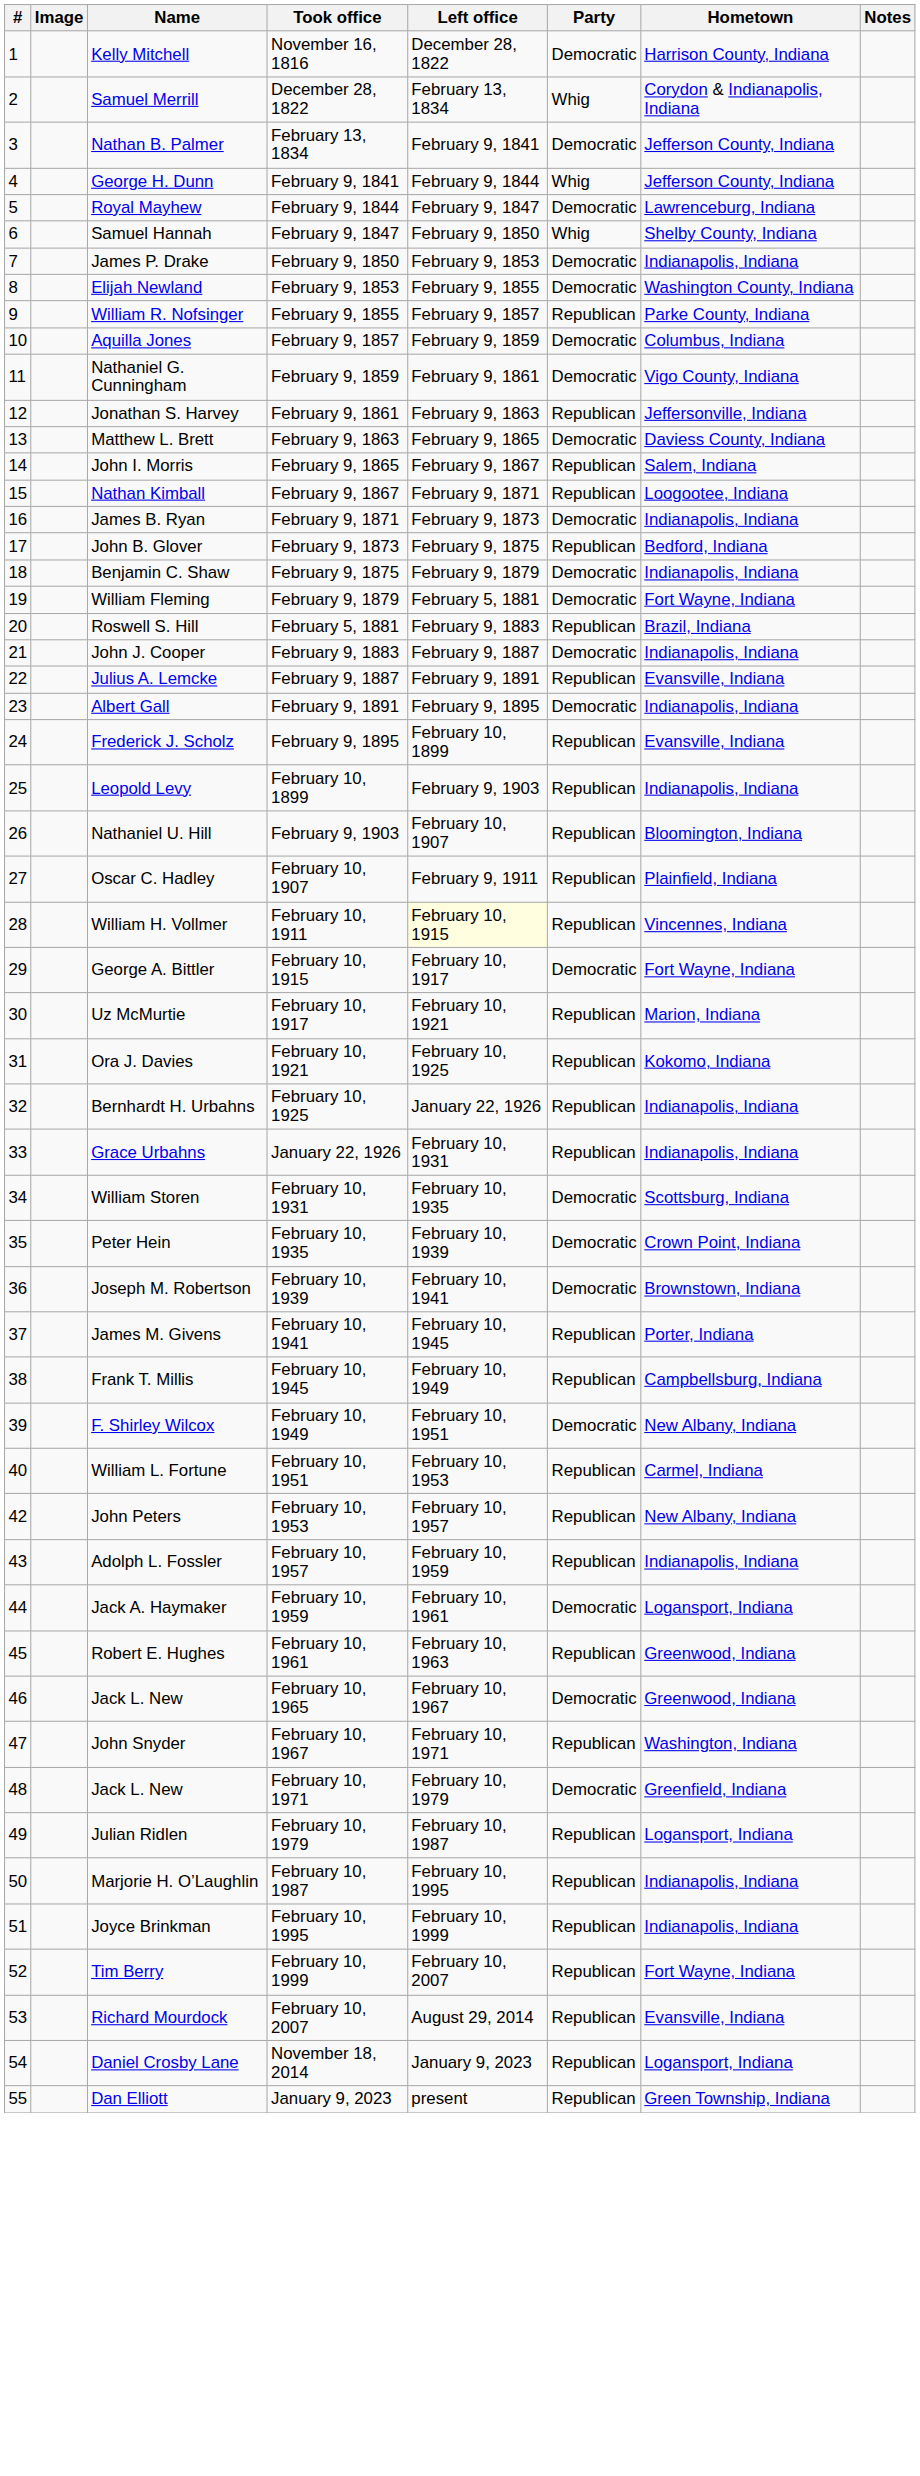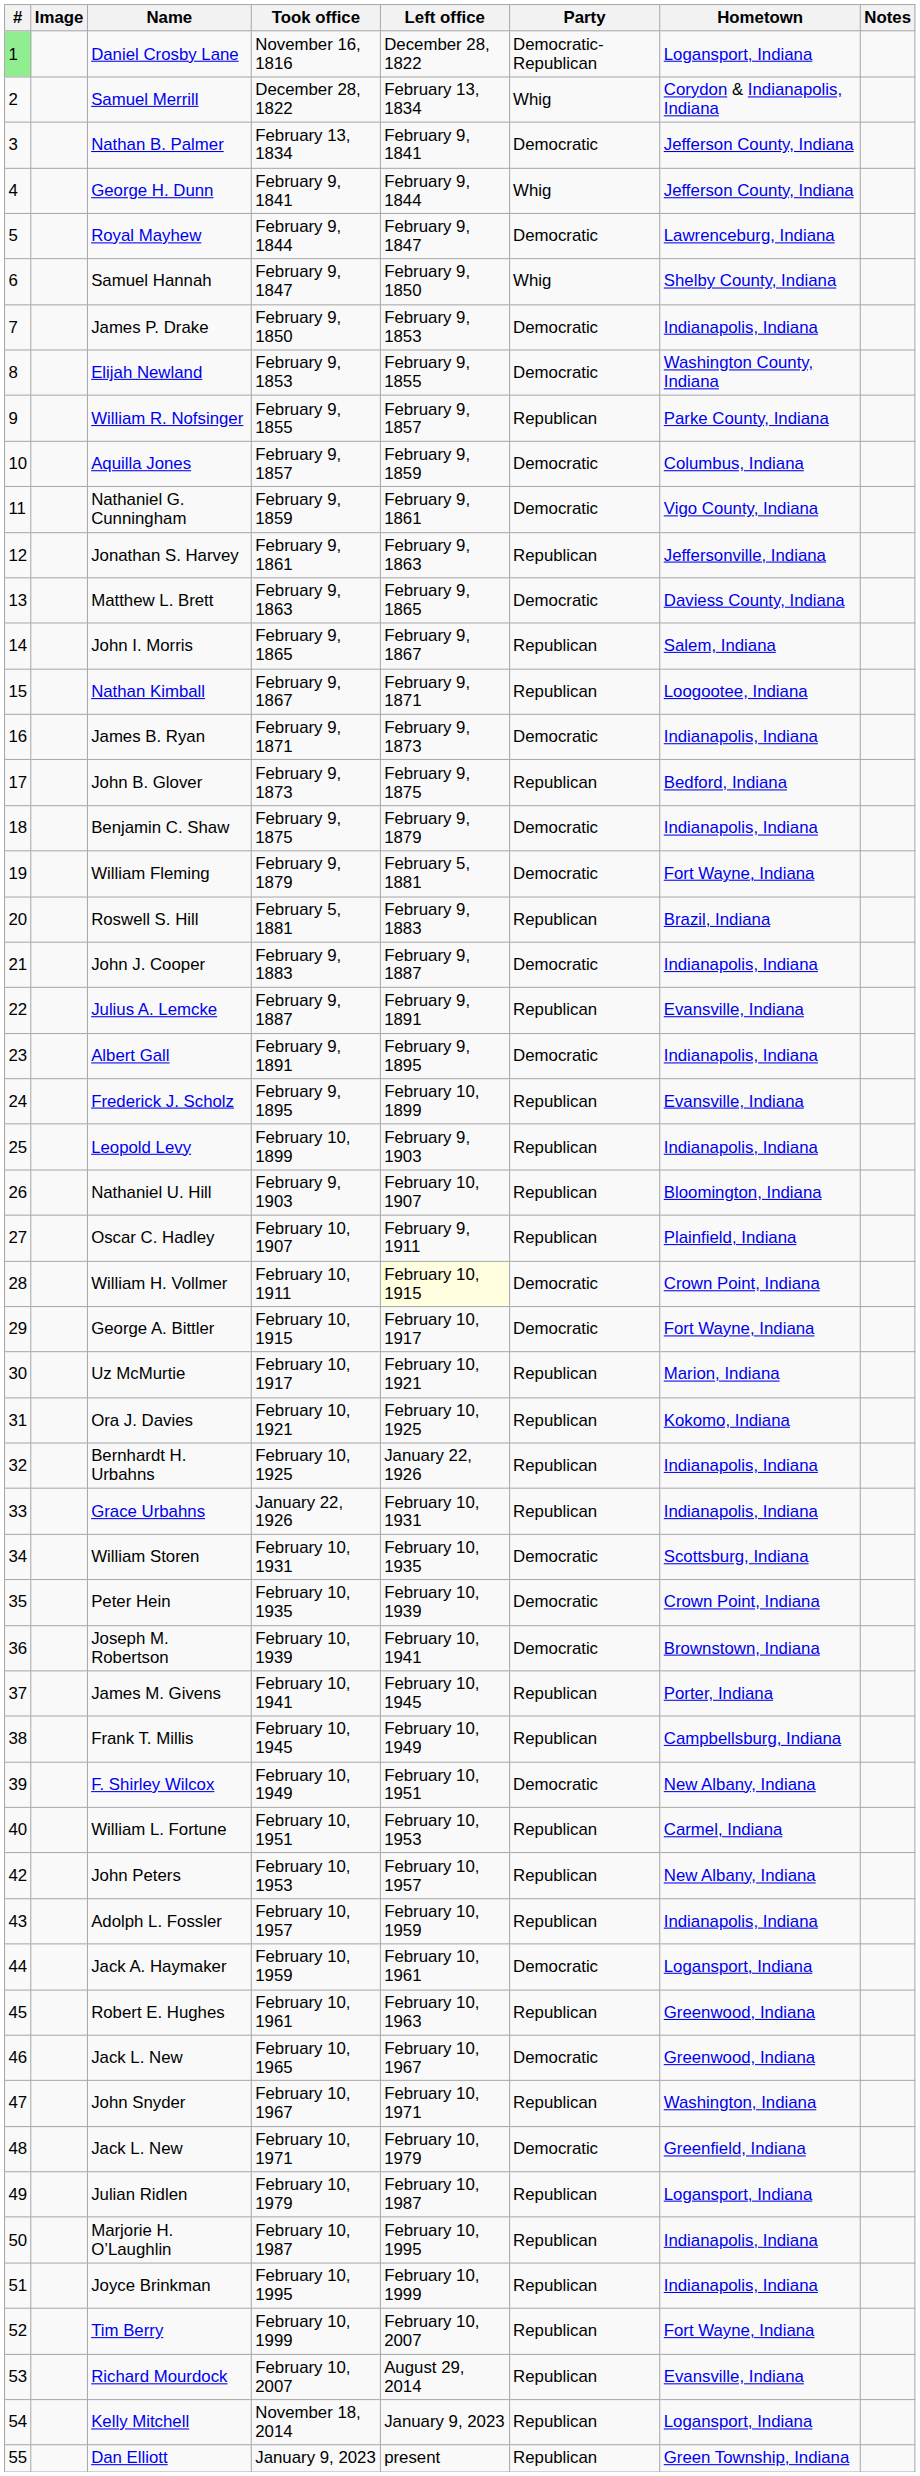 <table class="wikitable sortable">
 <tr>
 <th>#</th>
 <th>Image</th>
 <th>Name</th>
 <th>Took office</th>
 <th>Left office</th>
 <th>Party</th>
 <th>Hometown</th>
 <th>Notes</th>
 </tr>
 <tr>
-<td>1</td>
+<td style="background: lightgreen;">1</td>
 <td></td>
-<td><a href='#'>Kelly Mitchell</a></td>
+<td><a href='#'>Daniel Crosby Lane</a></td>
 <td>November 16, 1816</td>
 <td>December 28, 1822</td>
-<td>Democratic</td>
-<td><a href='#'>Harrison County, Indiana</a></td>
+<td>Democratic-Republican</td>
+<td><a href='#'>Logansport, Indiana</a></td>
 <td></td>
 </tr>
 <tr>
 <td>2</td>
 <td></td>
 <td><a href='#'>Samuel Merrill</a></td>
 <td>December 28, 1822</td>
 <td>February 13, 1834</td>
 <td>Whig</td>
 <td><a href='#'>Corydon</a> & <a href='#'>Indianapolis, Indiana</a></td>
 <td></td>
 </tr>
 <tr>
 <td>3</td>
 <td></td>
 <td><a href='#'>Nathan B. Palmer</a></td>
 <td>February 13, 1834</td>
 <td>February 9, 1841</td>
 <td>Democratic</td>
 <td><a href='#'>Jefferson County, Indiana</a></td>
 <td></td>
 </tr>
 <tr>
 <td>4</td>
 <td></td>
 <td><a href='#'>George H. Dunn</a></td>
 <td>February 9, 1841</td>
 <td>February 9, 1844</td>
 <td>Whig</td>
 <td><a href='#'>Jefferson County, Indiana</a></td>
 <td></td>
 </tr>
 <tr>
 <td>5</td>
 <td></td>
 <td><a href='#'>Royal Mayhew</a></td>
 <td>February 9, 1844</td>
 <td>February 9, 1847</td>
 <td>Democratic</td>
 <td><a href='#'>Lawrenceburg, Indiana</a></td>
 <td></td>
 </tr>
 <tr>
 <td>6</td>
 <td></td>
 <td>Samuel Hannah</td>
 <td>February 9, 1847</td>
 <td>February 9, 1850</td>
 <td>Whig</td>
 <td><a href='#'>Shelby County, Indiana</a></td>
 <td></td>
 </tr>
 <tr>
 <td>7</td>
 <td></td>
 <td>James P. Drake</td>
 <td>February 9, 1850</td>
 <td>February 9, 1853</td>
 <td>Democratic</td>
 <td><a href='#'>Indianapolis, Indiana</a></td>
 <td></td>
 </tr>
 <tr>
 <td>8</td>
 <td></td>
 <td><a href='#'>Elijah Newland</a></td>
 <td>February 9, 1853</td>
 <td>February 9, 1855</td>
 <td>Democratic</td>
 <td><a href='#'>Washington County, Indiana</a></td>
 <td></td>
 </tr>
 <tr>
 <td>9</td>
 <td></td>
 <td><a href='#'>William R. Nofsinger</a></td>
 <td>February 9, 1855</td>
 <td>February 9, 1857</td>
 <td>Republican</td>
 <td><a href='#'>Parke County, Indiana</a></td>
 <td></td>
 </tr>
 <tr>
 <td>10</td>
 <td></td>
 <td><a href='#'>Aquilla Jones</a></td>
 <td>February 9, 1857</td>
 <td>February 9, 1859</td>
 <td>Democratic</td>
 <td><a href='#'>Columbus, Indiana</a></td>
 <td></td>
 </tr>
 <tr>
 <td>11</td>
 <td></td>
 <td>Nathaniel G. Cunningham</td>
 <td>February 9, 1859</td>
 <td>February 9, 1861</td>
 <td>Democratic</td>
 <td><a href='#'>Vigo County, Indiana</a></td>
 <td></td>
 </tr>
 <tr>
 <td>12</td>
 <td></td>
 <td>Jonathan S. Harvey</td>
 <td>February 9, 1861</td>
 <td>February 9, 1863</td>
 <td>Republican</td>
 <td><a href='#'>Jeffersonville, Indiana</a></td>
 <td></td>
 </tr>
 <tr>
 <td>13</td>
 <td></td>
 <td>Matthew L. Brett</td>
 <td>February 9, 1863</td>
 <td>February 9, 1865</td>
 <td>Democratic</td>
 <td><a href='#'>Daviess County, Indiana</a></td>
 <td></td>
 </tr>
 <tr>
 <td>14</td>
 <td></td>
 <td>John I. Morris</td>
 <td>February 9, 1865</td>
 <td>February 9, 1867</td>
 <td>Republican</td>
 <td><a href='#'>Salem, Indiana</a></td>
 <td></td>
 </tr>
 <tr>
 <td>15</td>
 <td></td>
 <td><a href='#'>Nathan Kimball</a></td>
 <td>February 9, 1867</td>
 <td>February 9, 1871</td>
 <td>Republican</td>
 <td><a href='#'>Loogootee, Indiana</a></td>
 <td></td>
 </tr>
 <tr>
 <td>16</td>
 <td></td>
 <td>James B. Ryan</td>
 <td>February 9, 1871</td>
 <td>February 9, 1873</td>
 <td>Democratic</td>
 <td><a href='#'>Indianapolis, Indiana</a></td>
 <td></td>
 </tr>
 <tr>
 <td>17</td>
 <td></td>
 <td>John B. Glover</td>
 <td>February 9, 1873</td>
 <td>February 9, 1875</td>
 <td>Republican</td>
 <td><a href='#'>Bedford, Indiana</a></td>
 <td></td>
 </tr>
 <tr>
 <td>18</td>
 <td></td>
 <td>Benjamin C. Shaw</td>
 <td>February 9, 1875</td>
 <td>February 9, 1879</td>
 <td>Democratic</td>
 <td><a href='#'>Indianapolis, Indiana</a></td>
 <td></td>
 </tr>
 <tr>
 <td>19</td>
 <td></td>
 <td>William Fleming</td>
 <td>February 9, 1879</td>
 <td>February 5, 1881</td>
 <td>Democratic</td>
 <td><a href='#'>Fort Wayne, Indiana</a></td>
 <td></td>
 </tr>
 <tr>
 <td>20</td>
 <td></td>
 <td>Roswell S. Hill</td>
 <td>February 5, 1881</td>
 <td>February 9, 1883</td>
 <td>Republican</td>
 <td><a href='#'>Brazil, Indiana</a></td>
 <td></td>
 </tr>
 <tr>
 <td>21</td>
 <td></td>
 <td>John J. Cooper</td>
 <td>February 9, 1883</td>
 <td>February 9, 1887</td>
 <td>Democratic</td>
 <td><a href='#'>Indianapolis, Indiana</a></td>
 <td></td>
 </tr>
 <tr>
 <td>22</td>
 <td></td>
 <td><a href='#'>Julius A. Lemcke</a></td>
 <td>February 9, 1887</td>
 <td>February 9, 1891</td>
 <td>Republican</td>
 <td><a href='#'>Evansville, Indiana</a></td>
 <td></td>
 </tr>
 <tr>
 <td>23</td>
 <td></td>
 <td><a href='#'>Albert Gall</a></td>
 <td>February 9, 1891</td>
 <td>February 9, 1895</td>
 <td>Democratic</td>
 <td><a href='#'>Indianapolis, Indiana</a></td>
 <td></td>
 </tr>
 <tr>
 <td>24</td>
 <td></td>
 <td><a href='#'>Frederick J. Scholz</a></td>
 <td>February 9, 1895</td>
 <td>February 10, 1899</td>
 <td>Republican</td>
 <td><a href='#'>Evansville, Indiana</a></td>
 <td></td>
 </tr>
 <tr>
 <td>25</td>
 <td></td>
 <td><a href='#'>Leopold Levy</a></td>
 <td>February 10, 1899</td>
 <td>February 9, 1903</td>
 <td>Republican</td>
 <td><a href='#'>Indianapolis, Indiana</a></td>
 <td></td>
 </tr>
 <tr>
 <td>26</td>
 <td></td>
 <td>Nathaniel U. Hill</td>
 <td>February 9, 1903</td>
 <td>February 10, 1907</td>
 <td>Republican</td>
 <td><a href='#'>Bloomington, Indiana</a></td>
 <td></td>
 </tr>
 <tr>
 <td>27</td>
 <td></td>
 <td>Oscar C. Hadley</td>
 <td>February 10, 1907</td>
 <td>February 9, 1911</td>
 <td>Republican</td>
 <td><a href='#'>Plainfield, Indiana</a></td>
 <td></td>
 </tr>
 <tr>
 <td>28</td>
 <td></td>
 <td>William H. Vollmer</td>
 <td>February 10, 1911</td>
 <td style="background: lightyellow;">February 10, 1915</td>
-<td>Republican</td>
-<td><a href='#'>Vincennes, Indiana</a></td>
+<td>Democratic</td>
+<td><a href='#'>Crown Point, Indiana</a></td>
 <td></td>
 </tr>
 <tr>
 <td>29</td>
 <td></td>
 <td>George A. Bittler</td>
 <td>February 10, 1915</td>
 <td>February 10, 1917</td>
 <td>Democratic</td>
 <td><a href='#'>Fort Wayne, Indiana</a></td>
 <td></td>
 </tr>
 <tr>
 <td>30</td>
 <td></td>
 <td>Uz McMurtie</td>
 <td>February 10, 1917</td>
 <td>February 10, 1921</td>
 <td>Republican</td>
 <td><a href='#'>Marion, Indiana</a></td>
 <td></td>
 </tr>
 <tr>
 <td>31</td>
 <td></td>
 <td>Ora J. Davies</td>
 <td>February 10, 1921</td>
 <td>February 10, 1925</td>
 <td>Republican</td>
 <td><a href='#'>Kokomo, Indiana</a></td>
 <td></td>
 </tr>
 <tr>
 <td>32</td>
 <td></td>
 <td>Bernhardt H. Urbahns</td>
 <td>February 10, 1925</td>
 <td>January 22, 1926</td>
 <td>Republican</td>
 <td><a href='#'>Indianapolis, Indiana</a></td>
 <td></td>
 </tr>
 <tr>
 <td>33</td>
 <td></td>
 <td><a href='#'>Grace Urbahns</a></td>
 <td>January 22, 1926</td>
 <td>February 10, 1931</td>
 <td>Republican</td>
 <td><a href='#'>Indianapolis, Indiana</a></td>
 <td></td>
 </tr>
 <tr>
 <td>34</td>
 <td></td>
 <td>William Storen</td>
 <td>February 10, 1931</td>
 <td>February 10, 1935</td>
 <td>Democratic</td>
 <td><a href='#'>Scottsburg, Indiana</a></td>
 <td></td>
 </tr>
 <tr>
 <td>35</td>
 <td></td>
 <td>Peter Hein</td>
 <td>February 10, 1935</td>
 <td>February 10, 1939</td>
 <td>Democratic</td>
 <td><a href='#'>Crown Point, Indiana</a></td>
 <td></td>
 </tr>
 <tr>
 <td>36</td>
 <td></td>
 <td>Joseph M. Robertson</td>
 <td>February 10, 1939</td>
 <td>February 10, 1941</td>
 <td>Democratic</td>
 <td><a href='#'>Brownstown, Indiana</a></td>
 <td></td>
 </tr>
 <tr>
 <td>37</td>
 <td></td>
 <td>James M. Givens</td>
 <td>February 10, 1941</td>
 <td>February 10, 1945</td>
 <td>Republican</td>
 <td><a href='#'>Porter, Indiana</a></td>
 <td></td>
 </tr>
 <tr>
 <td>38</td>
 <td></td>
 <td>Frank T. Millis</td>
 <td>February 10, 1945</td>
 <td>February 10, 1949</td>
 <td>Republican</td>
 <td><a href='#'>Campbellsburg, Indiana</a></td>
 <td></td>
 </tr>
 <tr>
 <td>39</td>
 <td></td>
 <td><a href='#'>F. Shirley Wilcox</a></td>
 <td>February 10, 1949</td>
 <td>February 10, 1951</td>
 <td>Democratic</td>
 <td><a href='#'>New Albany, Indiana</a></td>
 <td></td>
 </tr>
 <tr>
 <td>40</td>
 <td></td>
 <td>William L. Fortune</td>
 <td>February 10, 1951</td>
 <td>February 10, 1953</td>
 <td>Republican</td>
 <td><a href='#'>Carmel, Indiana</a></td>
 <td></td>
 </tr>
 <tr>
 <td>42</td>
 <td></td>
 <td>John Peters</td>
 <td>February 10, 1953</td>
 <td>February 10, 1957</td>
 <td>Republican</td>
 <td><a href='#'>New Albany, Indiana</a></td>
 <td></td>
 </tr>
 <tr>
 <td>43</td>
 <td></td>
 <td>Adolph L. Fossler</td>
 <td>February 10, 1957</td>
 <td>February 10, 1959</td>
 <td>Republican</td>
 <td><a href='#'>Indianapolis, Indiana</a></td>
 <td></td>
 </tr>
 <tr>
 <td>44</td>
 <td></td>
 <td>Jack A. Haymaker</td>
 <td>February 10, 1959</td>
 <td>February 10, 1961</td>
 <td>Democratic</td>
 <td><a href='#'>Logansport, Indiana</a></td>
 <td></td>
 </tr>
 <tr>
 <td>45</td>
 <td></td>
 <td>Robert E. Hughes</td>
 <td>February 10, 1961</td>
 <td>February 10, 1963</td>
 <td>Republican</td>
 <td><a href='#'>Greenwood, Indiana</a></td>
 <td></td>
 </tr>
 <tr>
 <td>46</td>
 <td></td>
 <td>Jack L. New</td>
 <td>February 10, 1965</td>
 <td>February 10, 1967</td>
 <td>Democratic</td>
 <td><a href='#'>Greenwood, Indiana</a></td>
 <td></td>
 </tr>
 <tr>
 <td>47</td>
 <td></td>
 <td>John Snyder</td>
 <td>February 10, 1967</td>
 <td>February 10, 1971</td>
 <td>Republican</td>
 <td><a href='#'>Washington, Indiana</a></td>
 <td></td>
 </tr>
 <tr>
 <td>48</td>
 <td></td>
 <td>Jack L. New</td>
 <td>February 10, 1971</td>
 <td>February 10, 1979</td>
 <td>Democratic</td>
 <td><a href='#'>Greenfield, Indiana</a></td>
 <td></td>
 </tr>
 <tr>
 <td>49</td>
 <td></td>
 <td>Julian Ridlen</td>
 <td>February 10, 1979</td>
 <td>February 10, 1987</td>
 <td>Republican</td>
 <td><a href='#'>Logansport, Indiana</a></td>
 <td></td>
 </tr>
 <tr>
 <td>50</td>
 <td></td>
 <td>Marjorie H. O’Laughlin</td>
 <td>February 10, 1987</td>
 <td>February 10, 1995</td>
 <td>Republican</td>
 <td><a href='#'>Indianapolis, Indiana</a></td>
 <td></td>
 </tr>
 <tr>
 <td>51</td>
 <td></td>
 <td>Joyce Brinkman</td>
 <td>February 10, 1995</td>
 <td>February 10, 1999</td>
 <td>Republican</td>
 <td><a href='#'>Indianapolis, Indiana</a></td>
 <td></td>
 </tr>
 <tr>
 <td>52</td>
 <td></td>
 <td><a href='#'>Tim Berry</a></td>
 <td>February 10, 1999</td>
 <td>February 10, 2007</td>
 <td>Republican</td>
 <td><a href='#'>Fort Wayne, Indiana</a></td>
 <td></td>
 </tr>
 <tr>
 <td>53</td>
 <td></td>
 <td><a href='#'>Richard Mourdock</a></td>
 <td>February 10, 2007</td>
 <td>August 29, 2014</td>
 <td>Republican</td>
 <td><a href='#'>Evansville, Indiana</a></td>
 <td></td>
 </tr>
 <tr>
 <td>54</td>
 <td></td>
-<td><a href='#'>Daniel Crosby Lane</a></td>
+<td><a href='#'>Kelly Mitchell</a></td>
 <td>November 18, 2014</td>
 <td>January 9, 2023</td>
 <td>Republican</td>
 <td><a href='#'>Logansport, Indiana</a></td>
 <td></td>
 </tr>
 <tr>
 <td>55</td>
 <td></td>
 <td><a href='#'>Dan Elliott</a></td>
 <td>January 9, 2023</td>
 <td>present</td>
 <td>Republican</td>
 <td><a href='#'>Green Township, Indiana</a></td>
 <td></td>
 </tr>
 </table>
